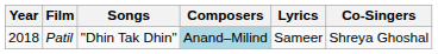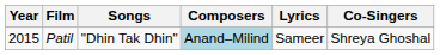 <table class="wikitable sortable">
 <tr>
 <th>Year</th>
 <th>Film</th>
 <th>Songs</th>
 <th>Composers</th>
 <th>Lyrics</th>
 <th>Co-Singers</th>
 </tr>
 <tr>
-<td>2018</td>
+<td>2015</td>
 <td><em>Patil</em></td>
 <td>"Dhin Tak Dhin"</td>
 <td style="background: lightblue;">Anand–Milind</td>
 <td>Sameer</td>
 <td>Shreya Ghoshal</td>
 </tr>
 </table>
